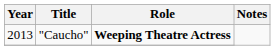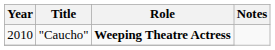 <table class="wikitable sortable plainrowheaders">
 <tr>
 <th>Year</th>
 <th>Title</th>
 <th>Role</th>
 <th class="unsortable">Notes</th>
 </tr>
 <tr>
-<td>2013</td>
+<td>2010</td>
 <td>"Caucho"</td>
 <td><strong>Weeping Theatre Actress</strong></td>
 </tr>
 <tr>
 </tr>
 </table>
